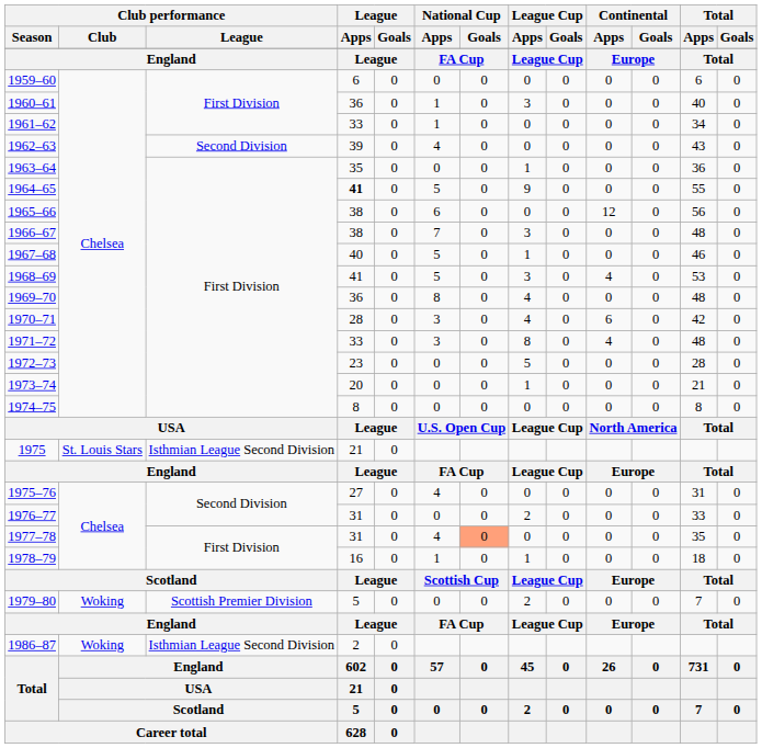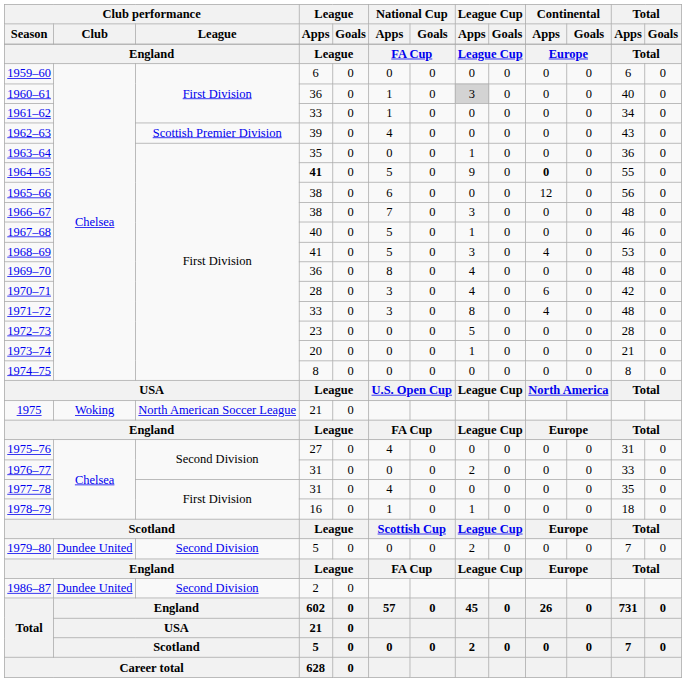 <table class="wikitable" style="text-align:center">
 <tr>
 <th colspan=3>Club performance</th>
 <th colspan=2>League</th>
 <th colspan=2>National Cup</th>
 <th colspan=2>League Cup</th>
 <th colspan=2>Continental</th>
 <th colspan=2>Total</th>
 </tr>
 <tr>
 <th>Season</th>
 <th>Club</th>
 <th>League</th>
 <th>Apps</th>
 <th>Goals</th>
 <th>Apps</th>
 <th>Goals</th>
 <th>Apps</th>
 <th>Goals</th>
 <th>Apps</th>
 <th>Goals</th>
 <th>Apps</th>
 <th>Goals</th>
 </tr>
 <tr>
 </tr>
 <tr>
 <th colspan=3>England</th>
 <th colspan=2>League</th>
 <th colspan=2><a href='#'>FA Cup</a></th>
 <th colspan=2><a href='#'>League Cup</a></th>
 <th colspan=2><a href='#'>Europe</a></th>
 <th colspan=2>Total</th>
 </tr>
 <tr>
 <td><a href='#'>1959–60</a></td>
 <td rowspan="16"><a href='#'>Chelsea</a></td>
 <td rowspan="3"><a href='#'>First Division</a></td>
 <td>6</td>
 <td>0</td>
 <td>0</td>
 <td>0</td>
 <td>0</td>
 <td>0</td>
 <td>0</td>
 <td>0</td>
 <td>6</td>
 <td>0</td>
 </tr>
 <tr>
 <td><a href='#'>1960–61</a></td>
 <td>36</td>
 <td>0</td>
 <td>1</td>
 <td>0</td>
-<td>3</td>
+<td style="background: lightgrey;">3</td>
 <td>0</td>
 <td>0</td>
 <td>0</td>
 <td>40</td>
 <td>0</td>
 </tr>
 <tr>
 <td><a href='#'>1961–62</a></td>
 <td>33</td>
 <td>0</td>
 <td>1</td>
 <td>0</td>
 <td>0</td>
 <td>0</td>
 <td>0</td>
 <td>0</td>
 <td>34</td>
 <td>0</td>
 </tr>
 <tr>
 <td><a href='#'>1962–63</a></td>
-<td><a href='#'>Second Division</a></td>
+<td><a href='#'>Scottish Premier Division</a></td>
 <td>39</td>
 <td>0</td>
 <td>4</td>
 <td>0</td>
 <td>0</td>
 <td>0</td>
 <td>0</td>
 <td>0</td>
 <td>43</td>
 <td>0</td>
 </tr>
 <tr>
 <td><a href='#'>1963–64</a></td>
 <td rowspan="12">First Division</td>
 <td>35</td>
 <td>0</td>
 <td>0</td>
 <td>0</td>
 <td>1</td>
 <td>0</td>
 <td>0</td>
 <td>0</td>
 <td>36</td>
 <td>0</td>
 </tr>
 <tr>
 <td><a href='#'>1964–65</a></td>
 <td><strong>41</strong></td>
 <td>0</td>
 <td>5</td>
 <td>0</td>
 <td>9</td>
 <td>0</td>
-<td>0</td>
+<td><strong>0</strong></td>
 <td>0</td>
 <td>55</td>
 <td>0</td>
 </tr>
 <tr>
 <td><a href='#'>1965–66</a></td>
 <td>38</td>
 <td>0</td>
 <td>6</td>
 <td>0</td>
 <td>0</td>
 <td>0</td>
 <td>12</td>
 <td>0</td>
 <td>56</td>
 <td>0</td>
 </tr>
 <tr>
 <td><a href='#'>1966–67</a></td>
 <td>38</td>
 <td>0</td>
 <td>7</td>
 <td>0</td>
 <td>3</td>
 <td>0</td>
 <td>0</td>
 <td>0</td>
 <td>48</td>
 <td>0</td>
 </tr>
 <tr>
 <td><a href='#'>1967–68</a></td>
 <td>40</td>
 <td>0</td>
 <td>5</td>
 <td>0</td>
 <td>1</td>
 <td>0</td>
 <td>0</td>
 <td>0</td>
 <td>46</td>
 <td>0</td>
 </tr>
 <tr>
 <td><a href='#'>1968–69</a></td>
 <td>41</td>
 <td>0</td>
 <td>5</td>
 <td>0</td>
 <td>3</td>
 <td>0</td>
 <td>4</td>
 <td>0</td>
 <td>53</td>
 <td>0</td>
 </tr>
 <tr>
 <td><a href='#'>1969–70</a></td>
 <td>36</td>
 <td>0</td>
 <td>8</td>
 <td>0</td>
 <td>4</td>
 <td>0</td>
 <td>0</td>
 <td>0</td>
 <td>48</td>
 <td>0</td>
 </tr>
 <tr>
 <td><a href='#'>1970–71</a></td>
 <td>28</td>
 <td>0</td>
 <td>3</td>
 <td>0</td>
 <td>4</td>
 <td>0</td>
 <td>6</td>
 <td>0</td>
 <td>42</td>
 <td>0</td>
 </tr>
 <tr>
 <td><a href='#'>1971–72</a></td>
 <td>33</td>
 <td>0</td>
 <td>3</td>
 <td>0</td>
 <td>8</td>
 <td>0</td>
 <td>4</td>
 <td>0</td>
 <td>48</td>
 <td>0</td>
 </tr>
 <tr>
 <td><a href='#'>1972–73</a></td>
 <td>23</td>
 <td>0</td>
 <td>0</td>
 <td>0</td>
 <td>5</td>
 <td>0</td>
 <td>0</td>
 <td>0</td>
 <td>28</td>
 <td>0</td>
 </tr>
 <tr>
 <td><a href='#'>1973–74</a></td>
 <td>20</td>
 <td>0</td>
 <td>0</td>
 <td>0</td>
 <td>1</td>
 <td>0</td>
 <td>0</td>
 <td>0</td>
 <td>21</td>
 <td>0</td>
 </tr>
 <tr>
 <td><a href='#'>1974–75</a></td>
 <td>8</td>
 <td>0</td>
 <td>0</td>
 <td>0</td>
 <td>0</td>
 <td>0</td>
 <td>0</td>
 <td>0</td>
 <td>8</td>
 <td>0</td>
 </tr>
 <tr>
 <th colspan=3>USA</th>
 <th colspan=2>League</th>
 <th colspan=2><a href='#'>U.S. Open Cup</a></th>
 <th colspan=2>League Cup</th>
 <th colspan=2><a href='#'>North America</a></th>
 <th colspan=2>Total</th>
 </tr>
 <tr>
 <td><a href='#'>1975</a></td>
-<td><a href='#'>St. Louis Stars</a></td>
-<td><a href='#'>Isthmian League</a> Second Division</td>
+<td><a href='#'>Woking</a></td>
+<td><a href='#'>North American Soccer League</a></td>
 <td>21</td>
 <td>0</td>
 <td></td>
 <td></td>
 <td></td>
 <td></td>
 <td></td>
 <td></td>
 <td></td>
 <td></td>
 </tr>
 <tr>
 <th colspan=3>England</th>
 <th colspan=2>League</th>
 <th colspan=2>FA Cup</th>
 <th colspan=2>League Cup</th>
 <th colspan=2>Europe</th>
 <th colspan=2>Total</th>
 </tr>
 <tr>
 <td><a href='#'>1975–76</a></td>
 <td rowspan="4"><a href='#'>Chelsea</a></td>
 <td rowspan="2">Second Division</td>
 <td>27</td>
 <td>0</td>
 <td>4</td>
 <td>0</td>
 <td>0</td>
 <td>0</td>
 <td>0</td>
 <td>0</td>
 <td>31</td>
 <td>0</td>
 </tr>
 <tr>
 <td><a href='#'>1976–77</a></td>
 <td>31</td>
 <td>0</td>
 <td>0</td>
 <td>0</td>
 <td>2</td>
 <td>0</td>
 <td>0</td>
 <td>0</td>
 <td>33</td>
 <td>0</td>
 </tr>
 <tr>
 <td><a href='#'>1977–78</a></td>
 <td rowspan="2">First Division</td>
 <td>31</td>
 <td>0</td>
 <td>4</td>
-<td style="background: lightsalmon;">0</td>
+<td>0</td>
 <td>0</td>
 <td>0</td>
 <td>0</td>
 <td>0</td>
 <td>35</td>
 <td>0</td>
 </tr>
 <tr>
 <td><a href='#'>1978–79</a></td>
 <td>16</td>
 <td>0</td>
 <td>1</td>
 <td>0</td>
 <td>1</td>
 <td>0</td>
 <td>0</td>
 <td>0</td>
 <td>18</td>
 <td>0</td>
 </tr>
 <tr>
 <th colspan=3>Scotland</th>
 <th colspan=2>League</th>
 <th colspan=2><a href='#'>Scottish Cup</a></th>
 <th colspan=2><a href='#'>League Cup</a></th>
 <th colspan=2>Europe</th>
 <th colspan=2>Total</th>
 </tr>
 <tr>
 <td><a href='#'>1979–80</a></td>
-<td><a href='#'>Woking</a></td>
-<td><a href='#'>Scottish Premier Division</a></td>
+<td><a href='#'>Dundee United</a></td>
+<td><a href='#'>Second Division</a></td>
 <td>5</td>
 <td>0</td>
 <td>0</td>
 <td>0</td>
 <td>2</td>
 <td>0</td>
 <td>0</td>
 <td>0</td>
 <td>7</td>
 <td>0</td>
 </tr>
 <tr>
 <th colspan=3>England</th>
 <th colspan=2>League</th>
 <th colspan=2>FA Cup</th>
 <th colspan=2>League Cup</th>
 <th colspan=2>Europe</th>
 <th colspan=2>Total</th>
 </tr>
 <tr>
 <td><a href='#'>1986–87</a></td>
-<td><a href='#'>Woking</a></td>
-<td><a href='#'>Isthmian League</a> Second Division</td>
+<td><a href='#'>Dundee United</a></td>
+<td><a href='#'>Second Division</a></td>
 <td>2</td>
 <td>0</td>
 <td></td>
 <td></td>
 <td></td>
 <td></td>
 <td></td>
 <td></td>
 <td></td>
 <td></td>
 </tr>
 <tr>
 <th rowspan=3>Total</th>
 <th colspan=2>England</th>
 <th>602</th>
 <th>0</th>
 <th>57</th>
 <th>0</th>
 <th>45</th>
 <th>0</th>
 <th>26</th>
 <th>0</th>
 <th>731</th>
 <th>0</th>
 </tr>
 <tr>
 <th colspan=2>USA</th>
 <th>21</th>
 <th>0</th>
 <th></th>
 <th></th>
 <th></th>
 <th></th>
 <th></th>
 <th></th>
 <th></th>
 <th></th>
 </tr>
 <tr>
 <th colspan=2>Scotland</th>
 <th>5</th>
 <th>0</th>
 <th>0</th>
 <th>0</th>
 <th>2</th>
 <th>0</th>
 <th>0</th>
 <th>0</th>
 <th>7</th>
 <th>0</th>
 </tr>
 <tr>
 <th colspan=3>Career total</th>
 <th>628</th>
 <th>0</th>
 <th></th>
 <th></th>
 <th></th>
 <th></th>
 <th></th>
 <th></th>
 <th></th>
 <th></th>
 </tr>
 </table>
